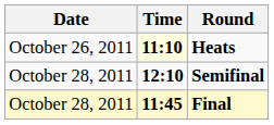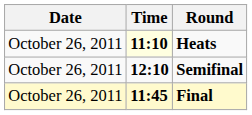 <table class="wikitable">
 <tr>
 <th>Date</th>
 <th>Time</th>
 <th>Round</th>
 </tr>
 <tr>
 <td>October 26, 2011</td>
 <td style="background: lightyellow;"><strong>11:10</strong></td>
 <td><strong>Heats</strong></td>
 </tr>
 <tr>
-<td>October 28, 2011</td>
+<td>October 26, 2011</td>
 <td><strong>12:10</strong></td>
 <td><strong>Semifinal</strong></td>
 </tr>
 <tr style=background:lemonchiffon>
-<td>October 28, 2011</td>
+<td>October 26, 2011</td>
 <td><strong>11:45</strong></td>
 <td><strong>Final</strong></td>
 </tr>
 </table>
